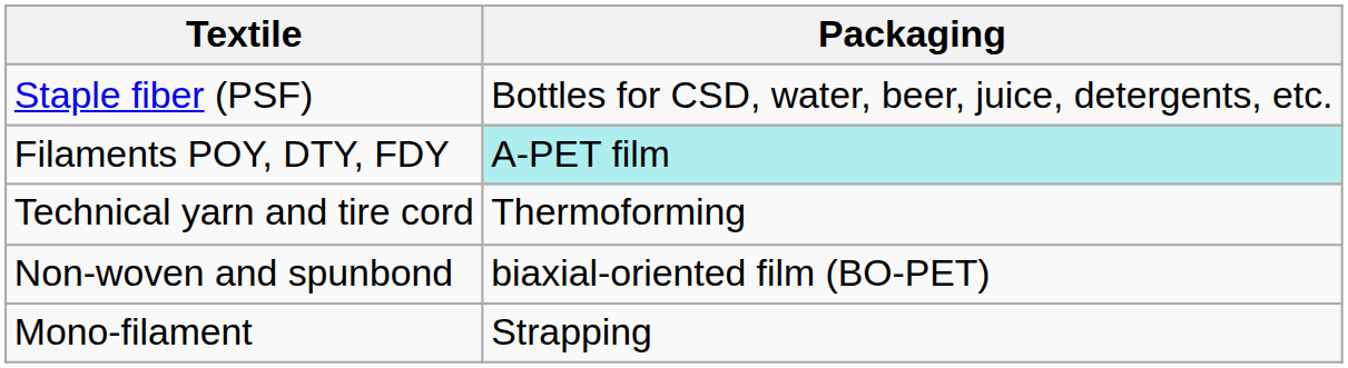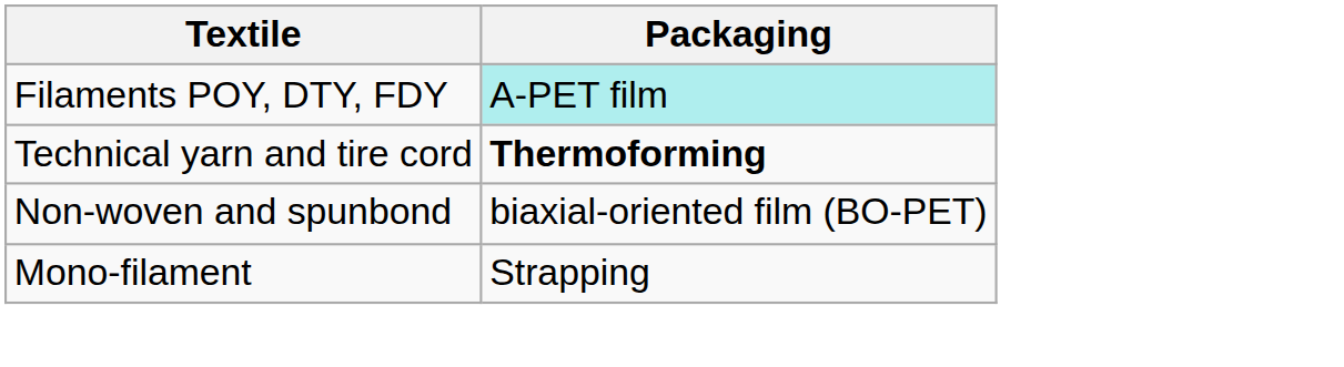 <table class="wikitable">
 <tr>
 <th>Textile</th>
 <th>Packaging</th>
-</tr>
-<tr>
-<td><a href='#'>Staple fiber</a> (PSF)</td>
-<td>Bottles for CSD, water, beer, juice, detergents, etc.</td>
 </tr>
 <tr>
 <td>Filaments POY, DTY, FDY</td>
 <td style="background: paleturquoise;">A-PET film</td>
 </tr>
 <tr>
 <td>Technical yarn and tire cord</td>
-<td>Thermoforming</td>
+<td><strong>Thermoforming</strong></td>
 </tr>
 <tr>
 <td>Non-woven and spunbond</td>
 <td>biaxial-oriented film (BO-PET)</td>
 </tr>
 <tr>
 <td>Mono-filament</td>
 <td>Strapping</td>
 </tr>
 </table>
